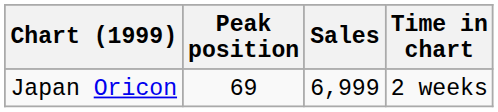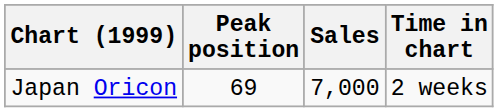 <table class="wikitable">
 <tr>
 <th align="left">Chart (1999)</th>
 <th align="center">Peak<br>position</th>
 <th align="center">Sales</th>
 <th align="center">Time in<br>chart</th>
 </tr>
 <tr>
 <td align="left">Japan <a href='#'>Oricon</a></td>
 <td align="center">69</td>
-<td align="center">6,999</td>
+<td align="center">7,000</td>
 <td align="">2 weeks</td>
 </tr>
 </table>
